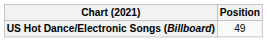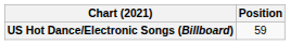 <table class="wikitable plainrowheaders" style="text-align:center">
 <tr>
 <th scope="col">Chart (2021)</th>
 <th scope="col">Position</th>
 </tr>
 <tr>
 <th scope="row">US Hot Dance/Electronic Songs (<em>Billboard</em>)</th>
-<td>49</td>
+<td>59</td>
 </tr>
 </table>
